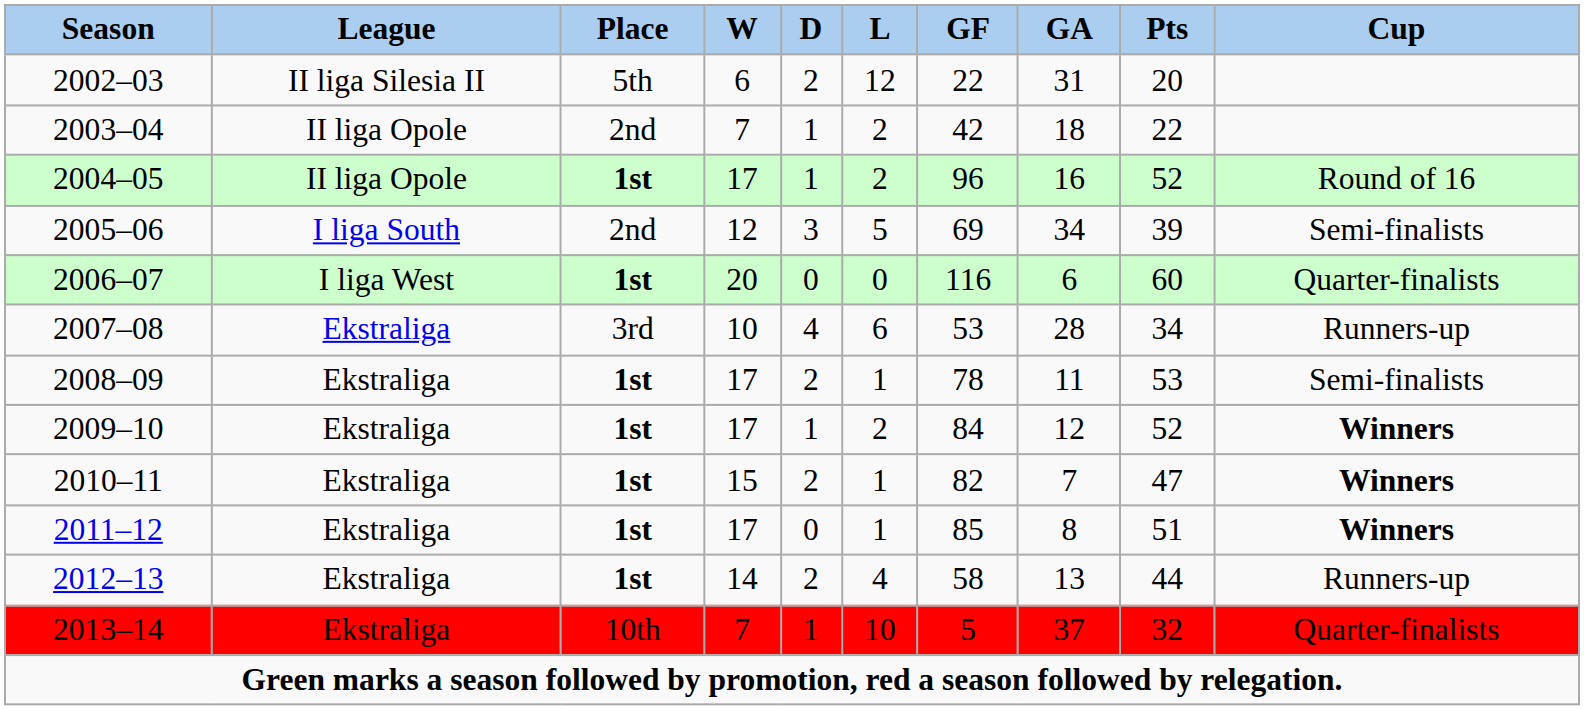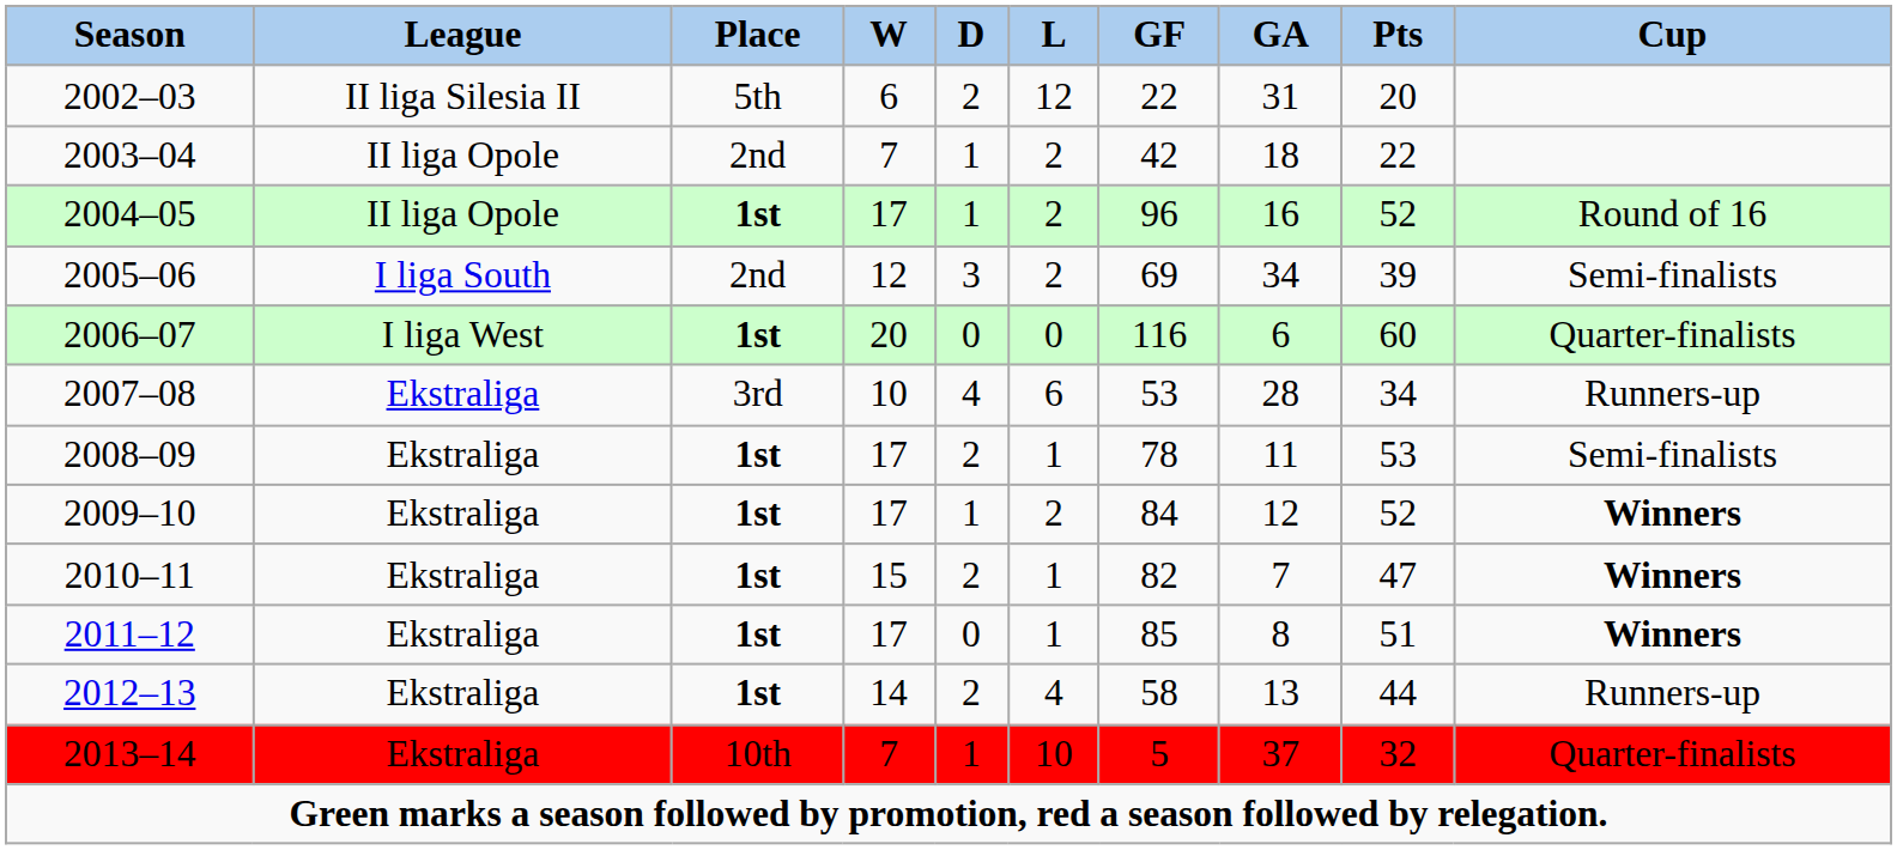 <table class="wikitable" width="800px">
 <tr>
 <th style="background:#ABCDEF;">Season</th>
 <th style="background:#ABCDEF;">League</th>
 <th style="background:#ABCDEF;">Place</th>
 <th style="background:#ABCDEF;">W</th>
 <th style="background:#ABCDEF;">D</th>
 <th style="background:#ABCDEF;">L</th>
 <th style="background:#ABCDEF;">GF</th>
 <th style="background:#ABCDEF;">GA</th>
 <th style="background:#ABCDEF;">Pts</th>
 <th style="background:#ABCDEF;">Cup</th>
 </tr>
 <tr align="center">
 <td>2002–03</td>
 <td>II liga Silesia II</td>
 <td>5th</td>
 <td>6</td>
 <td>2</td>
 <td>12</td>
 <td>22</td>
 <td>31</td>
 <td>20</td>
 <td></td>
 </tr>
 <tr align="center">
 <td>2003–04</td>
 <td>II liga Opole</td>
 <td>2nd</td>
 <td>7</td>
 <td>1</td>
 <td>2</td>
 <td>42</td>
 <td>18</td>
 <td>22</td>
 <td></td>
 </tr>
 <tr align="center" style="background:#ccffcc;">
 <td>2004–05</td>
 <td>II liga Opole</td>
 <td><strong>1st</strong></td>
 <td>17</td>
 <td>1</td>
 <td>2</td>
 <td>96</td>
 <td>16</td>
 <td>52</td>
 <td>Round of 16</td>
 </tr>
 <tr align="center">
 <td>2005–06</td>
 <td><a href='#'>I liga South</a></td>
 <td>2nd</td>
 <td>12</td>
 <td>3</td>
-<td>5</td>
+<td>2</td>
 <td>69</td>
 <td>34</td>
 <td>39</td>
 <td>Semi-finalists</td>
 </tr>
 <tr align="center" style="background:#ccffcc;">
 <td>2006–07</td>
 <td>I liga West</td>
 <td><strong>1st</strong></td>
 <td>20</td>
 <td>0</td>
 <td>0</td>
 <td>116</td>
 <td>6</td>
 <td>60</td>
 <td>Quarter-finalists</td>
 </tr>
 <tr align="center">
 <td>2007–08</td>
 <td><a href='#'>Ekstraliga</a></td>
 <td>3rd</td>
 <td>10</td>
 <td>4</td>
 <td>6</td>
 <td>53</td>
 <td>28</td>
 <td>34</td>
 <td>Runners-up</td>
 </tr>
 <tr align="center">
 <td>2008–09</td>
 <td>Ekstraliga</td>
 <td><strong>1st</strong></td>
 <td>17</td>
 <td>2</td>
 <td>1</td>
 <td>78</td>
 <td>11</td>
 <td>53</td>
 <td>Semi-finalists</td>
 </tr>
 <tr align="center">
 <td>2009–10</td>
 <td>Ekstraliga</td>
 <td><strong>1st</strong></td>
 <td>17</td>
 <td>1</td>
 <td>2</td>
 <td>84</td>
 <td>12</td>
 <td>52</td>
 <td><strong>Winners</strong></td>
 </tr>
 <tr align="center">
 <td>2010–11</td>
 <td>Ekstraliga</td>
 <td><strong>1st</strong></td>
 <td>15</td>
 <td>2</td>
 <td>1</td>
 <td>82</td>
 <td>7</td>
 <td>47</td>
 <td><strong>Winners</strong></td>
 </tr>
 <tr align="center">
 <td><a href='#'>2011–12</a></td>
 <td>Ekstraliga</td>
 <td><strong>1st</strong></td>
 <td>17</td>
 <td>0</td>
 <td>1</td>
 <td>85</td>
 <td>8</td>
 <td>51</td>
 <td><strong>Winners</strong></td>
 </tr>
 <tr align="center">
 <td><a href='#'>2012–13</a></td>
 <td>Ekstraliga</td>
 <td><strong>1st</strong></td>
 <td>14</td>
 <td>2</td>
 <td>4</td>
 <td>58</td>
 <td>13</td>
 <td>44</td>
 <td>Runners-up</td>
 </tr>
 <tr align="center" style="background:#ff0000;">
 <td>2013–14</td>
 <td>Ekstraliga</td>
 <td>10th</td>
 <td>7</td>
 <td>1</td>
 <td>10</td>
 <td>5</td>
 <td>37</td>
 <td>32</td>
 <td>Quarter-finalists</td>
 </tr>
 <tr align="center">
 <td colspan="12" align="center"><strong>Green marks a season followed by promotion, red a season followed by relegation.</strong></td>
 </tr>
 </table>
